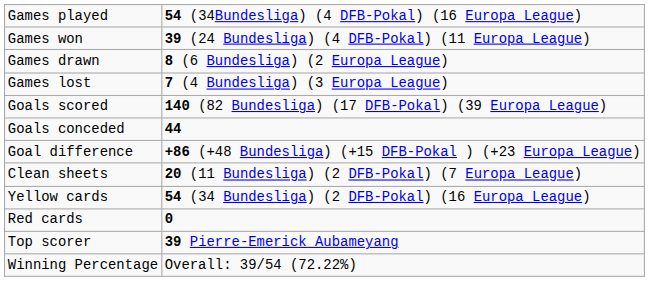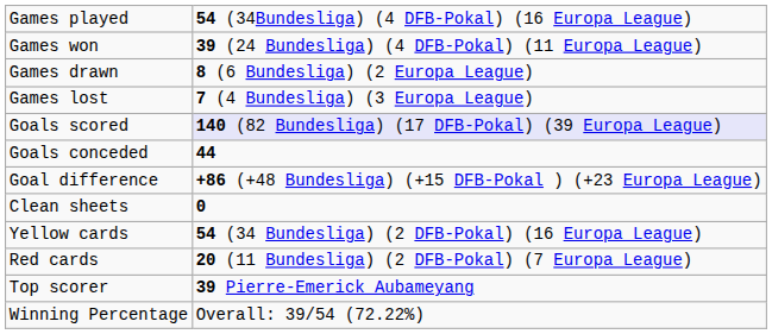 <table class="wikitable">
 <tr>
 <td>Games played</td>
 <td><strong>54</strong> (34<a href='#'>Bundesliga</a>) (4 <a href='#'>DFB-Pokal</a>) (16 <a href='#'>Europa League</a>)</td>
 </tr>
 <tr>
 <td>Games won</td>
 <td><strong>39</strong> (24 <a href='#'>Bundesliga</a>) (4 <a href='#'>DFB-Pokal</a>) (11 <a href='#'>Europa League</a>)</td>
 </tr>
 <tr>
 <td>Games drawn</td>
 <td><strong>8</strong> (6 <a href='#'>Bundesliga</a>) (2 <a href='#'>Europa League</a>)</td>
 </tr>
 <tr>
 <td>Games lost</td>
 <td><strong>7</strong> (4 <a href='#'>Bundesliga</a>) (3 <a href='#'>Europa League</a>)</td>
 </tr>
 <tr>
 <td>Goals scored</td>
-<td><strong>140</strong> (82 <a href='#'>Bundesliga</a>) (17 <a href='#'>DFB-Pokal</a>) (39 <a href='#'>Europa League</a>)</td>
+<td style="background: lavender;"><strong>140</strong> (82 <a href='#'>Bundesliga</a>) (17 <a href='#'>DFB-Pokal</a>) (39 <a href='#'>Europa League</a>)</td>
 </tr>
 <tr>
 <td>Goals conceded</td>
 <td><strong>44</strong></td>
 </tr>
 <tr>
 <td>Goal difference</td>
 <td><strong>+86</strong> (+48 <a href='#'>Bundesliga</a>) (+15 <a href='#'>DFB-Pokal</a> ) (+23 <a href='#'>Europa League</a>)</td>
 </tr>
 <tr>
 <td>Clean sheets</td>
-<td><strong>20</strong> (11 <a href='#'>Bundesliga</a>) (2 <a href='#'>DFB-Pokal</a>) (7 <a href='#'>Europa League</a>)</td>
+<td><strong>0</strong></td>
 </tr>
 <tr>
 <td>Yellow cards</td>
 <td><strong>54</strong> (34 <a href='#'>Bundesliga</a>) (2 <a href='#'>DFB-Pokal</a>) (16 <a href='#'>Europa League</a>)</td>
 </tr>
 <tr>
 <td>Red cards</td>
-<td><strong>0</strong></td>
+<td><strong>20</strong> (11 <a href='#'>Bundesliga</a>) (2 <a href='#'>DFB-Pokal</a>) (7 <a href='#'>Europa League</a>)</td>
 </tr>
 <tr>
 <td>Top scorer</td>
 <td><strong>39</strong>  <a href='#'>Pierre-Emerick Aubameyang</a></td>
 </tr>
 <tr>
 <td>Winning Percentage</td>
 <td>Overall: 39/54 (72.22%)</td>
 </tr>
 </table>
